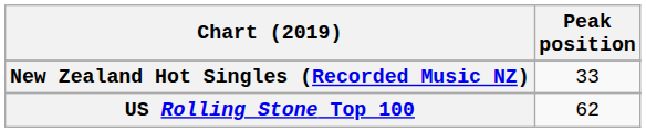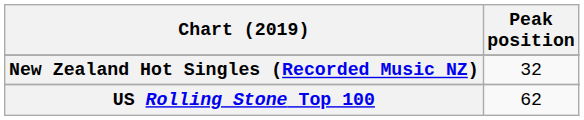 <table class="wikitable sortable plainrowheaders" style="text-align:center">
 <tr>
 <th scope="col">Chart (2019)</th>
 <th scope="col">Peak<br> position</th>
 </tr>
 <tr>
 </tr>
 <tr>
 <th scope="row">New Zealand Hot Singles (<a href='#'>Recorded Music NZ</a>)</th>
-<td>33</td>
+<td>32</td>
 </tr>
 <tr>
 </tr>
 <tr>
 </tr>
 <tr>
 </tr>
 <tr>
 <th scope="row">US <a href='#'><em>Rolling Stone</em> Top 100</a></th>
 <td>62</td>
 </tr>
 </table>
